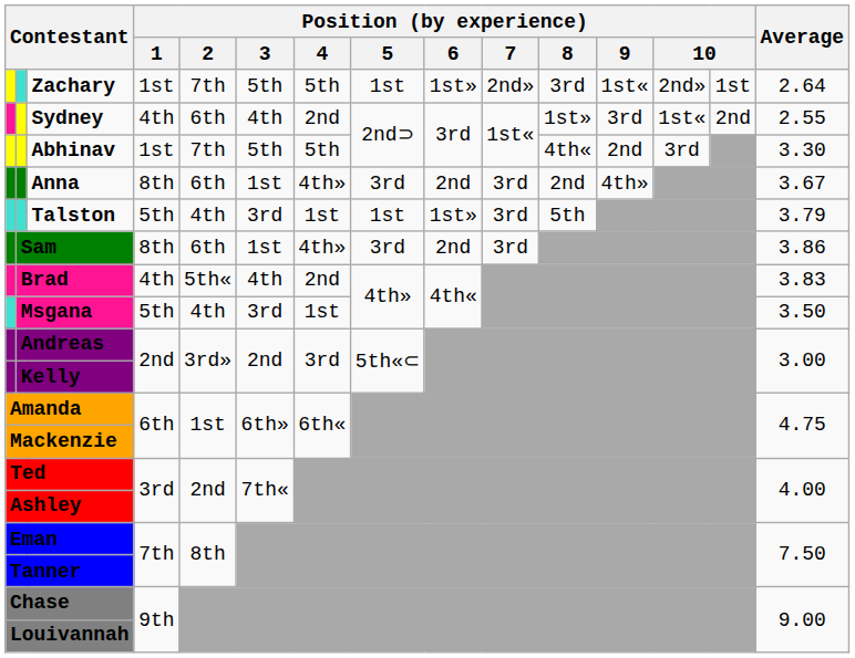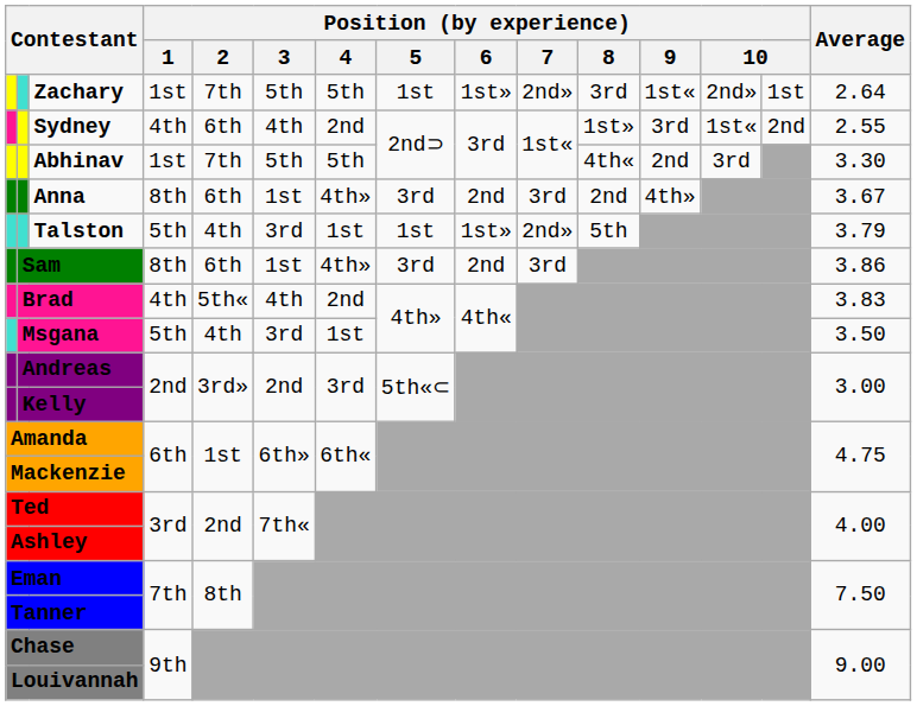 <table class="wikitable" style="text-align:center">
 <tr>
 <th colspan=3 rowspan=2>Contestant</th>
 <th colspan=11>Position (by experience)</th>
 <th rowspan=2>Average</th>
 </tr>
 <tr>
 <th>1</th>
 <th>2</th>
 <th>3</th>
 <th>4</th>
 <th>5</th>
 <th>6</th>
 <th>7</th>
 <th>8</th>
 <th>9</th>
 <th colspan=2>10</th>
 </tr>
 <tr>
 <td bgcolor="yellow"></td>
 <td bgcolor="turquoise"></td>
 <td align="left"><strong>Zachary</strong></td>
 <td>1st</td>
 <td>7th</td>
 <td>5th</td>
 <td>5th</td>
 <td>1st</td>
 <td>1st<span>»</span></td>
 <td><span>2nd</span><span>»</span> </td>
 <td>3rd</td>
 <td>1st<span>«</span></td>
 <td>2nd<span>»</span></td>
 <td><span>1st</span></td>
 <td>2.64</td>
 </tr>
 <tr>
 <td bgcolor="deeppink"></td>
 <td bgcolor="yellow"></td>
 <td align="left"><strong>Sydney</strong></td>
 <td>4th</td>
 <td>6th</td>
 <td>4th</td>
 <td>2nd</td>
 <td rowspan=2>2nd<span>⊃</span></td>
 <td rowspan=2>3rd</td>
 <td rowspan=2>1st<span>«</span></td>
 <td>1st<span>»</span></td>
 <td>3rd</td>
 <td>1st<span>«</span></td>
 <td><span>2nd</span></td>
 <td>2.55</td>
 </tr>
 <tr>
 <td bgcolor="yellow"></td>
 <td bgcolor="yellow"></td>
 <td align="left"><strong>Abhinav</strong></td>
 <td>1st</td>
 <td>7th</td>
 <td>5th</td>
 <td>5th</td>
 <td>4th<span>«</span></td>
 <td>2nd</td>
 <td><span>3rd</span></td>
 <td colspan=1 bgcolor=darkgray></td>
 <td>3.30</td>
 </tr>
 <tr>
 <td bgcolor="green"></td>
 <td bgcolor="green"></td>
 <td align="left"><strong>Anna </strong></td>
 <td>8th</td>
 <td>6th</td>
 <td>1st </td>
 <td>4th<span>»</span></td>
 <td>3rd</td>
 <td>2nd</td>
 <td><span>3rd</span></td>
 <td>2nd</td>
 <td><span>4th</span><span>»</span></td>
 <td colspan=2 bgcolor=darkgray></td>
 <td>3.67</td>
 </tr>
 <tr>
 <td bgcolor="turquoise"></td>
 <td bgcolor="turquoise"></td>
 <td align="left"><strong>Talston</strong></td>
 <td>5th</td>
 <td>4th</td>
 <td>3rd</td>
 <td>1st</td>
 <td>1st</td>
 <td>1st<span>»</span></td>
-<td><span>3rd</span></td>
+<td><span>2nd</span><span>»</span> </td>
 <td><span>5th</span></td>
 <td colspan=3 bgcolor=darkgray></td>
 <td>3.79</td>
 </tr>
 <tr>
 <td bgcolor="green"></td>
 <td colspan=2 bgcolor="green" align="left"><strong>Sam </strong></td>
 <td>8th</td>
 <td>6th</td>
 <td>1st </td>
 <td>4th<span>»</span></td>
 <td>3rd</td>
 <td>2nd</td>
 <td><span>3rd</span></td>
 <td colspan=4 bgcolor=darkgray></td>
 <td>3.86</td>
 </tr>
 <tr>
 <td bgcolor="deeppink"></td>
 <td colspan=2 bgcolor="deeppink" align="left"><strong>Brad</strong></td>
 <td>4th</td>
 <td>5th<span>«</span></td>
 <td>4th</td>
 <td>2nd</td>
 <td rowspan=2>4th<span>»</span></td>
 <td rowspan=2><span>4th</span><span>«</span></td>
 <td colspan=5 bgcolor=darkgray rowspan=2></td>
 <td>3.83</td>
 </tr>
 <tr>
 <td bgcolor="turquoise"></td>
 <td colspan=2 bgcolor="deeppink" align="left"><strong>Msgana</strong></td>
 <td>5th</td>
 <td>4th</td>
 <td>3rd</td>
 <td>1st </td>
 <td>3.50</td>
 </tr>
 <tr>
 <td bgcolor="purple"></td>
 <td colspan=2 bgcolor="purple"  align="left"><span><strong>Andreas</strong></span></td>
 <td rowspan=2>2nd</td>
 <td rowspan=2>3rd<span>»</span></td>
 <td rowspan=2>2nd</td>
 <td rowspan=2>3rd</td>
 <td rowspan=2><span>5th</span><span>«</span><span>⊂</span></td>
 <td colspan=6 bgcolor=darkgray rowspan=2></td>
 <td rowspan=2>3.00</td>
 </tr>
 <tr>
 <td bgcolor="purple"></td>
 <td colspan=2 bgcolor="purple" align="left"><span><strong>Kelly</strong></span></td>
 </tr>
 <tr>
 <td colspan=3 bgcolor="Orange" align="left"><strong>Amanda</strong></td>
 <td rowspan=2>6th</td>
 <td rowspan=2>1st</td>
 <td rowspan=2>6th<span>»</span></td>
 <td rowspan=2><span>6th</span><span>«</span></td>
 <td colspan=7 bgcolor=darkgray rowspan=2></td>
 <td rowspan=2>4.75</td>
 </tr>
 <tr>
 <td colspan=3 bgcolor="Orange" align="left"><strong>Mackenzie</strong></td>
 </tr>
 <tr>
 <td colspan=3 bgcolor="red" align="left"><strong>Ted</strong></td>
 <td rowspan=2>3rd</td>
 <td rowspan=2>2nd</td>
 <td rowspan=2><span>7th</span><span>«</span></td>
 <td colspan=8 bgcolor=darkgray rowspan=2></td>
 <td rowspan=2>4.00</td>
 </tr>
 <tr>
 <td colspan=3 bgcolor="red" align="left"><strong>Ashley</strong></td>
 </tr>
 <tr>
 <td colspan=3 bgcolor="blue" align="left"><span><strong>Eman</strong></span></td>
 <td rowspan=2>7th</td>
 <td rowspan=2><span>8th</span></td>
 <td colspan=9 bgcolor=darkgray rowspan=2></td>
 <td rowspan=2>7.50</td>
 </tr>
 <tr>
 <td colspan=3 bgcolor="blue" align="left"><span><strong>Tanner</strong></span></td>
 </tr>
 <tr>
 <td colspan=3 bgcolor="grey" align="left"><strong>Chase</strong></td>
 <td rowspan=2><span>9th</span></td>
 <td colspan=10 bgcolor=darkgray rowspan=2></td>
 <td rowspan=2>9.00</td>
 </tr>
 <tr>
 <td colspan=3 bgcolor="grey" align="left"><strong>Louivannah</strong></td>
 </tr>
 </table>
